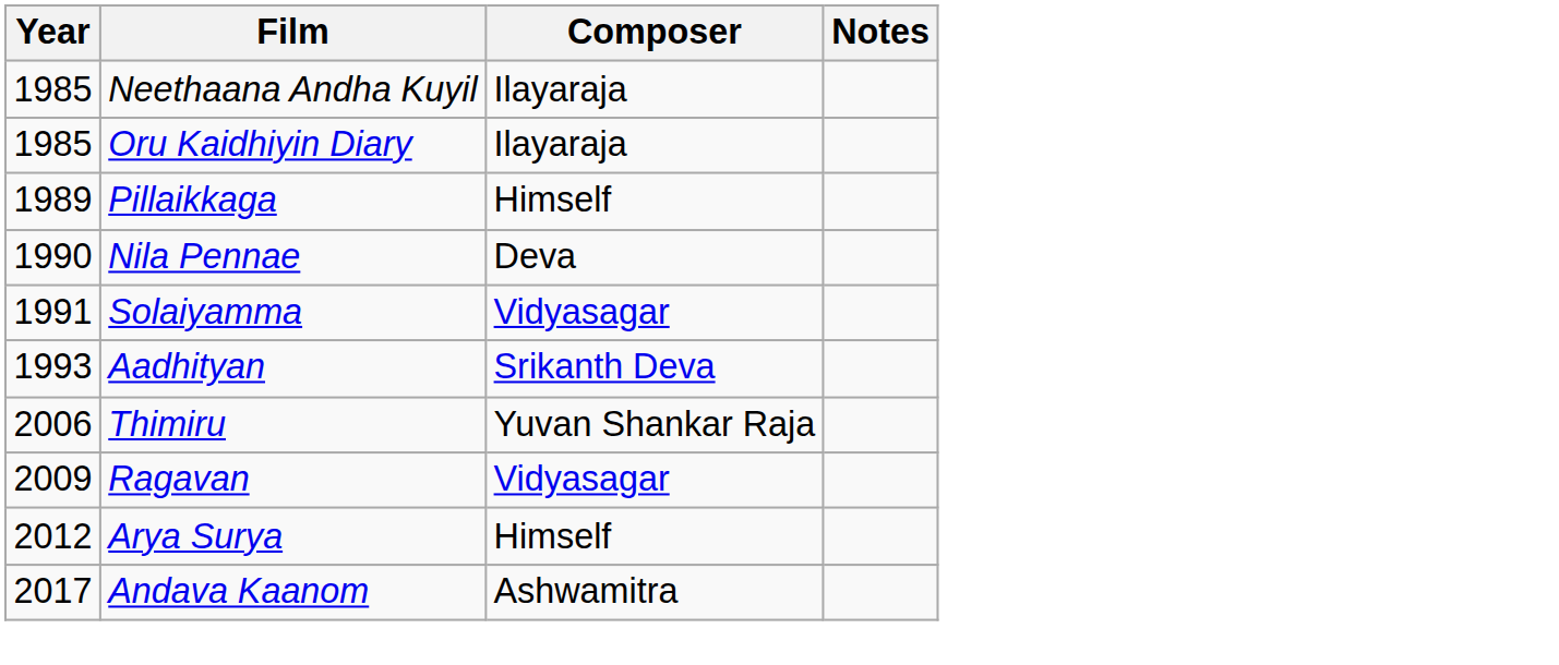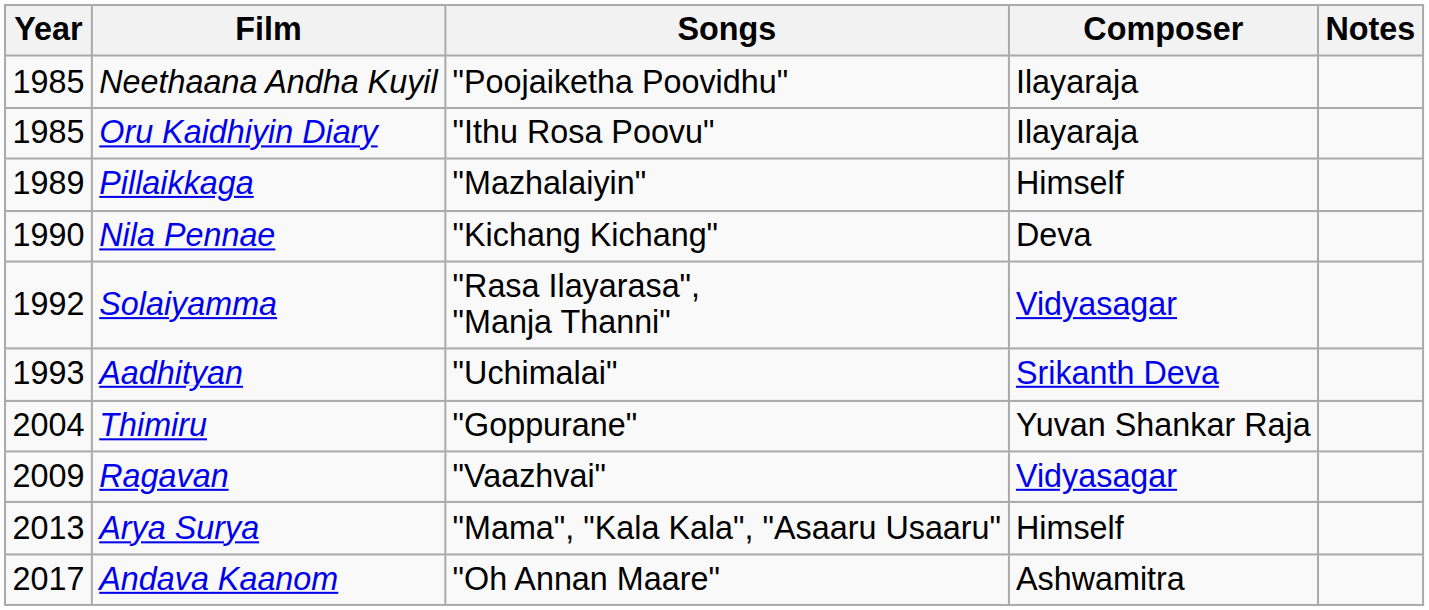 <table class="wikitable sortable">
 <tr>
 <th>Year</th>
 <th>Film</th>
+<th>Songs</th>
 <th>Composer</th>
 <th>Notes</th>
 </tr>
 <tr>
 <td>1985</td>
 <td><em>Neethaana Andha Kuyil</em></td>
+<td>"Poojaiketha Poovidhu"</td>
 <td>Ilayaraja</td>
 <td></td>
 </tr>
 <tr>
 <td>1985</td>
 <td><em><a href='#'>Oru Kaidhiyin Diary</a></em></td>
+<td>"Ithu Rosa Poovu"</td>
 <td>Ilayaraja</td>
 <td></td>
 </tr>
 <tr>
 <td>1989</td>
 <td><em><a href='#'>Pillaikkaga</a></em></td>
+<td>"Mazhalaiyin"</td>
 <td>Himself</td>
 <td></td>
 </tr>
 <tr>
 <td>1990</td>
 <td><em><a href='#'>Nila Pennae</a></em></td>
+<td>"Kichang Kichang"</td>
 <td>Deva</td>
 <td></td>
 </tr>
 <tr>
-<td>1991</td>
+<td>1992</td>
 <td><em><a href='#'>Solaiyamma</a></em></td>
+<td>"Rasa Ilayarasa",<br>"Manja Thanni"</td>
 <td><a href='#'>Vidyasagar</a></td>
 <td></td>
 </tr>
 <tr>
 <td>1993</td>
 <td><em><a href='#'>Aadhityan</a></em></td>
+<td>"Uchimalai"</td>
 <td><a href='#'>Srikanth Deva</a></td>
 <td></td>
 </tr>
 <tr>
-<td>2006</td>
+<td>2004</td>
 <td><em><a href='#'>Thimiru</a></em></td>
+<td>"Goppurane"</td>
 <td>Yuvan Shankar Raja</td>
 <td></td>
 </tr>
 <tr>
 <td>2009</td>
 <td><em><a href='#'>Ragavan</a></em></td>
+<td>"Vaazhvai"</td>
 <td><a href='#'>Vidyasagar</a></td>
 <td></td>
 </tr>
 <tr>
-<td>2012</td>
+<td>2013</td>
 <td><em><a href='#'>Arya Surya</a></em></td>
+<td>"Mama", "Kala Kala", "Asaaru Usaaru"</td>
 <td>Himself</td>
 <td></td>
 </tr>
 <tr>
 <td>2017</td>
 <td><em><a href='#'>Andava Kaanom</a></em></td>
+<td>"Oh Annan Maare"</td>
 <td>Ashwamitra</td>
 <td></td>
 </tr>
 </table>
